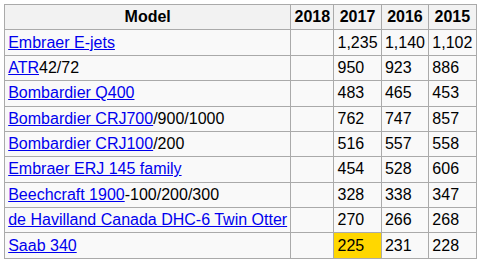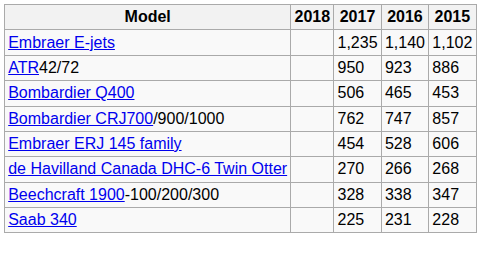 <table class="wikitable sortable">
 <tr>
 <th>Model</th>
 <th>2018</th>
 <th>2017</th>
 <th>2016</th>
 <th>2015</th>
 </tr>
 <tr>
 <td><a href='#'>Embraer E-jets</a></td>
 <td></td>
 <td>1,235</td>
 <td>1,140</td>
 <td>1,102</td>
 </tr>
 <tr>
 <td><a href='#'>ATR</a>42/72</td>
 <td></td>
 <td>950</td>
 <td>923</td>
 <td>886</td>
 </tr>
 <tr>
 <td><a href='#'>Bombardier Q400</a></td>
 <td></td>
-<td>483</td>
+<td>506</td>
 <td>465</td>
 <td>453</td>
 </tr>
 <tr>
 <td><a href='#'>Bombardier CRJ700</a>/900/1000</td>
 <td></td>
 <td>762</td>
 <td>747</td>
 <td>857</td>
 </tr>
 <tr>
-<td><a href='#'>Bombardier CRJ100</a>/200</td>
-<td></td>
-<td>516</td>
-<td>557</td>
-<td>558</td>
-</tr>
-<tr>
 <td><a href='#'>Embraer ERJ 145 family</a></td>
 <td></td>
 <td>454</td>
 <td>528</td>
 <td>606</td>
+</tr>
+<tr>
+<td><a href='#'>de Havilland Canada DHC-6 Twin Otter</a></td>
+<td></td>
+<td>270</td>
+<td>266</td>
+<td>268</td>
 </tr>
 <tr>
 <td><a href='#'>Beechcraft 1900</a>-100/200/300</td>
 <td></td>
 <td>328</td>
 <td>338</td>
 <td>347</td>
 </tr>
 <tr>
-<td><a href='#'>de Havilland Canada DHC-6 Twin Otter</a></td>
-<td></td>
-<td>270</td>
-<td>266</td>
-<td>268</td>
-</tr>
-<tr>
 <td><a href='#'>Saab 340</a></td>
 <td></td>
-<td style="background: gold;">225</td>
+<td>225</td>
 <td>231</td>
 <td>228</td>
 </tr>
 </table>
